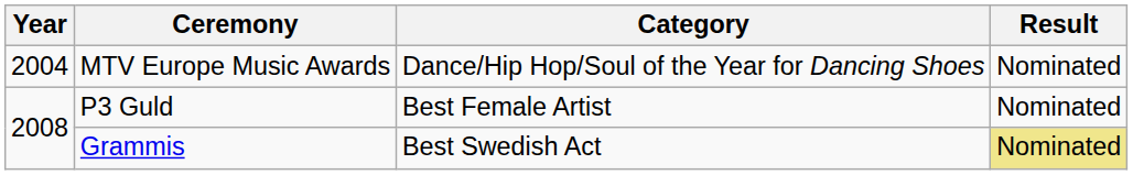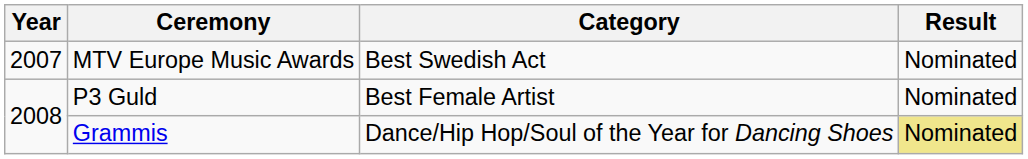 <table class="wikitable">
 <tr>
 <th>Year</th>
 <th>Ceremony</th>
 <th>Category</th>
 <th>Result</th>
 </tr>
 <tr>
-<td>2004</td>
+<td>2007</td>
 <td>MTV Europe Music Awards</td>
-<td>Dance/Hip Hop/Soul of the Year for <em>Dancing Shoes</em></td>
+<td>Best Swedish Act</td>
 <td>Nominated</td>
 </tr>
 <tr>
 <td rowspan="2">2008</td>
 <td>P3 Guld</td>
 <td>Best Female Artist</td>
 <td>Nominated</td>
 </tr>
 <tr>
 <td><a href='#'>Grammis</a></td>
-<td>Best Swedish Act</td>
+<td>Dance/Hip Hop/Soul of the Year for <em>Dancing Shoes</em></td>
 <td style="background: khaki;">Nominated</td>
 </tr>
 </table>
